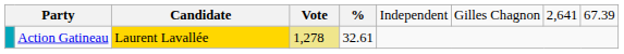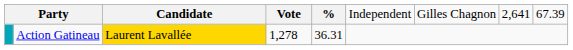 <table class="wikitable">
 <tr>
 <th bgcolor="#DDDDFF" width="100px" colspan="2">Party</th>
 <th bgcolor="#DDDDFF" width="200px">Candidate</th>
 <th bgcolor="#DDDDFF" width="50px">Vote</th>
 <th bgcolor="#DDDDFF" width="30px">%<br></th>
 <td>Independent</td>
 <td>Gilles Chagnon</td>
 <td>2,641</td>
 <td>67.39</td>
 </tr>
 <tr>
 <td bgcolor=#00a7ba> </td>
 <td><a href='#'>Action Gatineau</a></td>
 <td style="background: gold;">Laurent Lavallée</td>
-<td style="background: khaki;">1,278</td>
-<td>32.61</td>
+<td>1,278</td>
+<td>36.31</td>
 </tr>
 </table>
